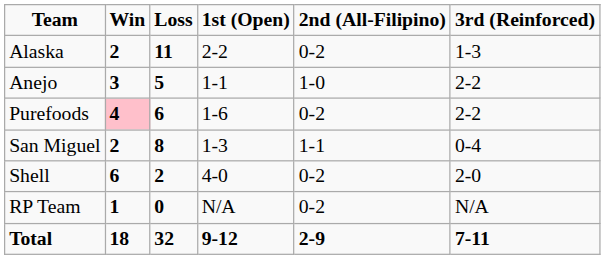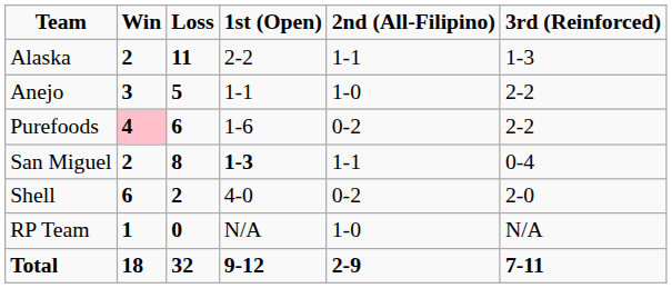 <table class=wikitable sortable>
 <tr align=center>
 <td><strong>Team</strong></td>
 <td><strong>Win</strong></td>
 <td><strong>Loss</strong></td>
 <td><strong>1st (Open)</strong></td>
 <td><strong>2nd (All-Filipino)</strong></td>
 <td><strong>3rd (Reinforced)</strong></td>
 </tr>
 <tr>
 <td>Alaska</td>
 <td><strong>2</strong></td>
 <td><strong>11</strong></td>
 <td>2-2</td>
-<td>0-2</td>
+<td>1-1</td>
 <td>1-3</td>
 </tr>
 <tr>
 <td>Anejo</td>
 <td><strong>3</strong></td>
 <td><strong>5</strong></td>
 <td>1-1</td>
 <td>1-0</td>
 <td>2-2</td>
 </tr>
 <tr>
 <td>Purefoods</td>
 <td style="background: pink;"><strong>4</strong></td>
 <td><strong>6</strong></td>
 <td>1-6</td>
 <td>0-2</td>
 <td>2-2</td>
 </tr>
 <tr>
 <td>San Miguel</td>
 <td><strong>2</strong></td>
 <td><strong>8</strong></td>
-<td>1-3</td>
+<td><strong>1-3</strong></td>
 <td>1-1</td>
 <td>0-4</td>
 </tr>
 <tr>
 <td>Shell</td>
 <td><strong>6</strong></td>
 <td><strong>2</strong></td>
 <td>4-0</td>
 <td>0-2</td>
 <td>2-0</td>
 </tr>
 <tr>
 <td>RP Team</td>
 <td><strong>1</strong></td>
 <td><strong>0</strong></td>
 <td>N/A</td>
-<td>0-2</td>
+<td>1-0</td>
 <td>N/A</td>
 </tr>
 <tr>
 <td><strong>Total</strong></td>
 <td><strong>18</strong></td>
 <td><strong>32</strong></td>
 <td><strong>9-12</strong></td>
 <td><strong>2-9</strong></td>
 <td><strong>7-11</strong></td>
 </tr>
 </table>
